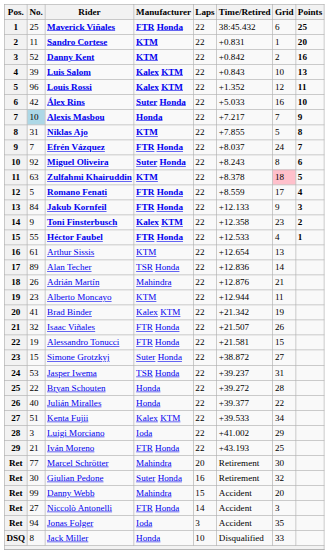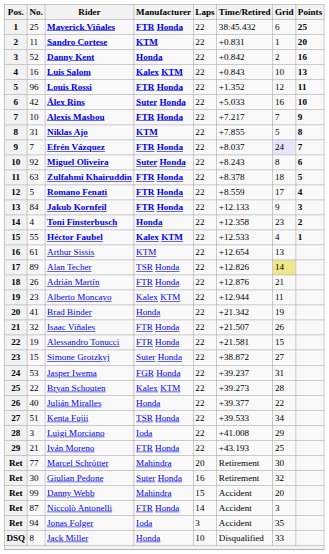 <table class="wikitable" style="font-size: 95%;">
 <tr>
 <th>Pos.</th>
 <th>No.</th>
 <th>Rider</th>
 <th>Manufacturer</th>
 <th>Laps</th>
 <th>Time/Retired</th>
 <th>Grid</th>
 <th>Points</th>
 </tr>
 <tr>
 <th>1</th>
 <td>25</td>
 <td> <strong><a href='#'>Maverick Viñales</a></strong></td>
 <td><strong><a href='#'>FTR</a> <a href='#'>Honda</a></strong></td>
 <td>22</td>
 <td>38:45.432</td>
 <td>6</td>
 <td><strong>25</strong></td>
 </tr>
 <tr>
 <th>2</th>
 <td>11</td>
 <td> <strong><a href='#'>Sandro Cortese</a></strong></td>
 <td><strong><a href='#'>KTM</a></strong></td>
 <td>22</td>
 <td>+0.831</td>
 <td>1</td>
 <td><strong>20</strong></td>
 </tr>
 <tr>
 <th>3</th>
 <td>52</td>
 <td> <strong><a href='#'>Danny Kent</a></strong></td>
-<td><strong><a href='#'>KTM</a></strong></td>
+<td><strong><a href='#'>Honda</a></strong></td>
 <td>22</td>
 <td>+0.842</td>
 <td>2</td>
 <td><strong>16</strong></td>
 </tr>
 <tr>
 <th>4</th>
-<td>39</td>
+<td>16</td>
 <td> <strong><a href='#'>Luis Salom</a></strong></td>
 <td><strong><a href='#'>Kalex</a> <a href='#'>KTM</a></strong></td>
 <td>22</td>
 <td>+0.843</td>
 <td>10</td>
 <td><strong>13</strong></td>
 </tr>
 <tr>
 <th>5</th>
 <td>96</td>
 <td> <strong><a href='#'>Louis Rossi</a></strong></td>
-<td><strong><a href='#'>Kalex</a> <a href='#'>KTM</a></strong></td>
+<td><strong><a href='#'>FTR</a> <a href='#'>Honda</a></strong></td>
 <td>22</td>
 <td>+1.352</td>
 <td>12</td>
 <td><strong>11</strong></td>
 </tr>
 <tr>
 <th>6</th>
 <td>42</td>
 <td> <strong><a href='#'>Álex Rins</a></strong></td>
 <td><strong><a href='#'>Suter</a> <a href='#'>Honda</a></strong></td>
 <td>22</td>
 <td>+5.033</td>
 <td>16</td>
 <td><strong>10</strong></td>
 </tr>
 <tr>
 <th>7</th>
-<td style="background: lightblue;">10</td>
+<td>10</td>
 <td> <strong><a href='#'>Alexis Masbou</a></strong></td>
-<td><strong><a href='#'>Honda</a></strong></td>
+<td><strong><a href='#'>FTR</a> <a href='#'>Honda</a></strong></td>
 <td>22</td>
 <td>+7.217</td>
 <td>7</td>
 <td><strong>9</strong></td>
 </tr>
 <tr>
 <th>8</th>
 <td>31</td>
 <td> <strong><a href='#'>Niklas Ajo</a></strong></td>
 <td><strong><a href='#'>KTM</a></strong></td>
 <td>22</td>
 <td>+7.855</td>
 <td>5</td>
 <td><strong>8</strong></td>
 </tr>
 <tr>
 <th>9</th>
 <td>7</td>
 <td> <strong><a href='#'>Efrén Vázquez</a></strong></td>
 <td><strong><a href='#'>FTR</a> <a href='#'>Honda</a></strong></td>
 <td>22</td>
 <td>+8.037</td>
-<td>24</td>
+<td style="background: lavender;">24</td>
 <td><strong>7</strong></td>
 </tr>
 <tr>
 <th>10</th>
 <td>92</td>
 <td> <strong><a href='#'>Miguel Oliveira</a></strong></td>
 <td><strong><a href='#'>Suter</a> <a href='#'>Honda</a></strong></td>
 <td>22</td>
 <td>+8.243</td>
 <td>8</td>
 <td><strong>6</strong></td>
 </tr>
 <tr>
 <th>11</th>
 <td>63</td>
 <td> <strong><a href='#'>Zulfahmi Khairuddin</a></strong></td>
-<td><strong><a href='#'>KTM</a></strong></td>
+<td><strong><a href='#'>FTR</a> <a href='#'>Honda</a></strong></td>
 <td>22</td>
 <td>+8.378</td>
-<td style="background: pink;">18</td>
+<td>18</td>
 <td><strong>5</strong></td>
 </tr>
 <tr>
 <th>12</th>
 <td>5</td>
 <td> <strong><a href='#'>Romano Fenati</a></strong></td>
 <td><strong><a href='#'>FTR</a> <a href='#'>Honda</a></strong></td>
 <td>22</td>
 <td>+8.559</td>
 <td>17</td>
 <td><strong>4</strong></td>
 </tr>
 <tr>
 <th>13</th>
 <td>84</td>
 <td> <strong><a href='#'>Jakub Kornfeil</a></strong></td>
 <td><strong><a href='#'>FTR</a> <a href='#'>Honda</a></strong></td>
 <td>22</td>
 <td>+12.133</td>
 <td>9</td>
 <td><strong>3</strong></td>
 </tr>
 <tr>
 <th>14</th>
-<td>9</td>
+<td>4</td>
 <td> <strong><a href='#'>Toni Finsterbusch</a></strong></td>
-<td><strong><a href='#'>Kalex</a> <a href='#'>KTM</a></strong></td>
+<td><strong><a href='#'>Honda</a></strong></td>
 <td>22</td>
 <td>+12.358</td>
 <td>23</td>
 <td><strong>2</strong></td>
 </tr>
 <tr>
 <th>15</th>
 <td>55</td>
 <td> <strong><a href='#'>Héctor Faubel</a></strong></td>
-<td><strong><a href='#'>FTR</a> <a href='#'>Honda</a></strong></td>
+<td><strong><a href='#'>Kalex</a> <a href='#'>KTM</a></strong></td>
 <td>22</td>
 <td>+12.533</td>
 <td>4</td>
 <td><strong>1</strong></td>
 </tr>
 <tr>
 <th>16</th>
 <td>61</td>
 <td> <a href='#'>Arthur Sissis</a></td>
 <td><a href='#'>KTM</a></td>
 <td>22</td>
 <td>+12.654</td>
 <td>13</td>
 <td></td>
 </tr>
 <tr>
 <th>17</th>
 <td>89</td>
 <td> <a href='#'>Alan Techer</a></td>
 <td><a href='#'>TSR</a> <a href='#'>Honda</a></td>
 <td>22</td>
-<td>+12.836</td>
-<td>14</td>
+<td>+12.826</td>
+<td style="background: khaki;">14</td>
 <td></td>
 </tr>
 <tr>
 <th>18</th>
 <td>26</td>
 <td> <a href='#'>Adrián Martín</a></td>
-<td><a href='#'>Mahindra</a></td>
+<td><a href='#'>FTR</a> <a href='#'>Honda</a></td>
 <td>22</td>
 <td>+12.876</td>
 <td>21</td>
 <td></td>
 </tr>
 <tr>
 <th>19</th>
 <td>23</td>
 <td> <a href='#'>Alberto Moncayo</a></td>
-<td><a href='#'>KTM</a></td>
+<td><a href='#'>Kalex</a> <a href='#'>KTM</a></td>
 <td>22</td>
 <td>+12.944</td>
 <td>11</td>
 <td></td>
 </tr>
 <tr>
 <th>20</th>
 <td>41</td>
 <td> <a href='#'>Brad Binder</a></td>
-<td><a href='#'>Kalex</a> <a href='#'>KTM</a></td>
+<td><a href='#'>Honda</a></td>
 <td>22</td>
 <td>+21.342</td>
 <td>19</td>
 <td></td>
 </tr>
 <tr>
 <th>21</th>
 <td>32</td>
 <td> <a href='#'>Isaac Viñales</a></td>
 <td><a href='#'>FTR</a> <a href='#'>Honda</a></td>
 <td>22</td>
 <td>+21.507</td>
 <td>26</td>
 <td></td>
 </tr>
 <tr>
 <th>22</th>
 <td>19</td>
 <td> <a href='#'>Alessandro Tonucci</a></td>
 <td><a href='#'>FTR</a> <a href='#'>Honda</a></td>
 <td>22</td>
 <td>+21.581</td>
 <td>15</td>
 <td></td>
 </tr>
 <tr>
 <th>23</th>
 <td>15</td>
 <td> <a href='#'>Simone Grotzkyj</a></td>
 <td><a href='#'>Suter</a> <a href='#'>Honda</a></td>
 <td>22</td>
 <td>+38.872</td>
 <td>27</td>
 <td></td>
 </tr>
 <tr>
 <th>24</th>
 <td>53</td>
 <td> <a href='#'>Jasper Iwema</a></td>
-<td><a href='#'>TSR</a> <a href='#'>Honda</a></td>
+<td><a href='#'>FGR</a> <a href='#'>Honda</a></td>
 <td>22</td>
 <td>+39.237</td>
 <td>31</td>
 <td></td>
 </tr>
 <tr>
 <th>25</th>
 <td>22</td>
 <td> <a href='#'>Bryan Schouten</a></td>
-<td><a href='#'>Honda</a></td>
+<td><a href='#'>Kalex</a> <a href='#'>KTM</a></td>
 <td>22</td>
-<td>+39.272</td>
+<td>+39.273</td>
 <td>28</td>
 <td></td>
 </tr>
 <tr>
 <th>26</th>
 <td>40</td>
 <td> <a href='#'>Julián Miralles</a></td>
 <td><a href='#'>Honda</a></td>
 <td>22</td>
 <td>+39.377</td>
 <td>22</td>
 <td></td>
 </tr>
 <tr>
 <th>27</th>
 <td>51</td>
 <td> <a href='#'>Kenta Fujii</a></td>
-<td><a href='#'>Kalex</a> <a href='#'>KTM</a></td>
+<td><a href='#'>TSR</a> <a href='#'>Honda</a></td>
 <td>22</td>
 <td>+39.533</td>
 <td>34</td>
 <td></td>
 </tr>
 <tr>
 <th>28</th>
 <td>3</td>
 <td> <a href='#'>Luigi Morciano</a></td>
 <td><a href='#'>Ioda</a></td>
 <td>22</td>
-<td>+41.002</td>
+<td>+41.008</td>
 <td>29</td>
 <td></td>
 </tr>
 <tr>
 <th>29</th>
 <td>21</td>
 <td> <a href='#'>Iván Moreno</a></td>
 <td><a href='#'>FTR</a> <a href='#'>Honda</a></td>
 <td>22</td>
 <td>+43.193</td>
 <td>25</td>
 <td></td>
 </tr>
 <tr>
 <th>Ret</th>
 <td>77</td>
 <td> <a href='#'>Marcel Schrötter</a></td>
 <td><a href='#'>Mahindra</a></td>
 <td>20</td>
 <td>Retirement</td>
 <td>30</td>
 <td></td>
 </tr>
 <tr>
 <th>Ret</th>
 <td>30</td>
 <td> <a href='#'>Giulian Pedone</a></td>
 <td><a href='#'>Suter</a> <a href='#'>Honda</a></td>
 <td>16</td>
 <td>Retirement</td>
 <td>32</td>
 <td></td>
 </tr>
 <tr>
 <th>Ret</th>
 <td>99</td>
 <td> <a href='#'>Danny Webb</a></td>
 <td><a href='#'>Mahindra</a></td>
 <td>15</td>
 <td>Accident</td>
 <td>20</td>
 <td></td>
 </tr>
 <tr>
 <th>Ret</th>
-<td>27</td>
+<td>87</td>
 <td> <a href='#'>Niccolò Antonelli</a></td>
 <td><a href='#'>FTR</a> <a href='#'>Honda</a></td>
 <td>14</td>
 <td>Accident</td>
 <td>3</td>
 <td></td>
 </tr>
 <tr>
 <th>Ret</th>
 <td>94</td>
 <td> <a href='#'>Jonas Folger</a></td>
 <td><a href='#'>Ioda</a></td>
 <td>3</td>
 <td>Accident</td>
 <td>35</td>
 <td></td>
 </tr>
 <tr>
 <th>DSQ</th>
 <td>8</td>
 <td> <a href='#'>Jack Miller</a></td>
 <td><a href='#'>Honda</a></td>
 <td>10</td>
 <td>Disqualified</td>
 <td>33</td>
 <td></td>
 </tr>
 <tr>
 <th colspan=8></th>
 </tr>
 <tr>
 </tr>
 </table>
